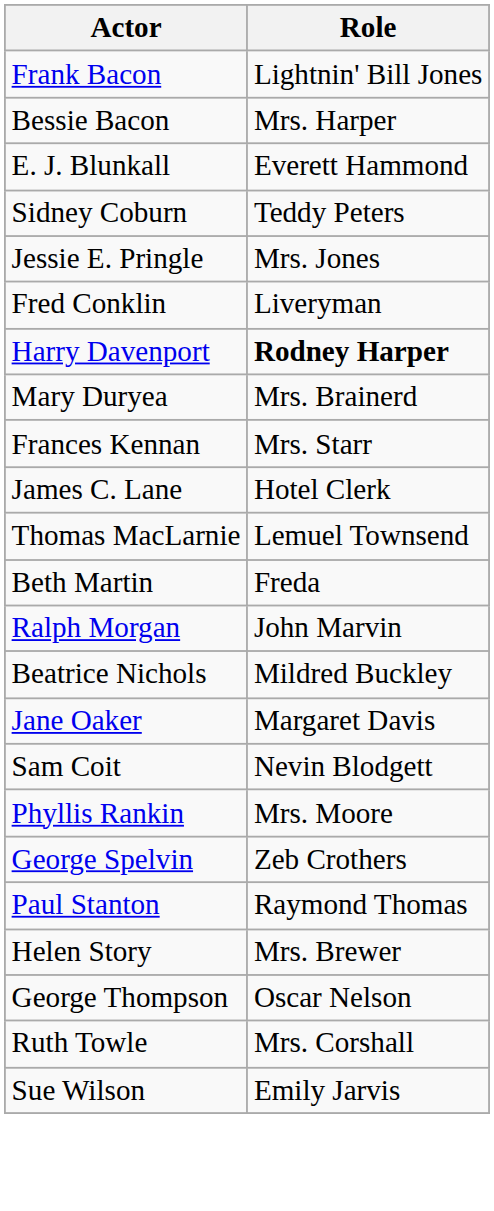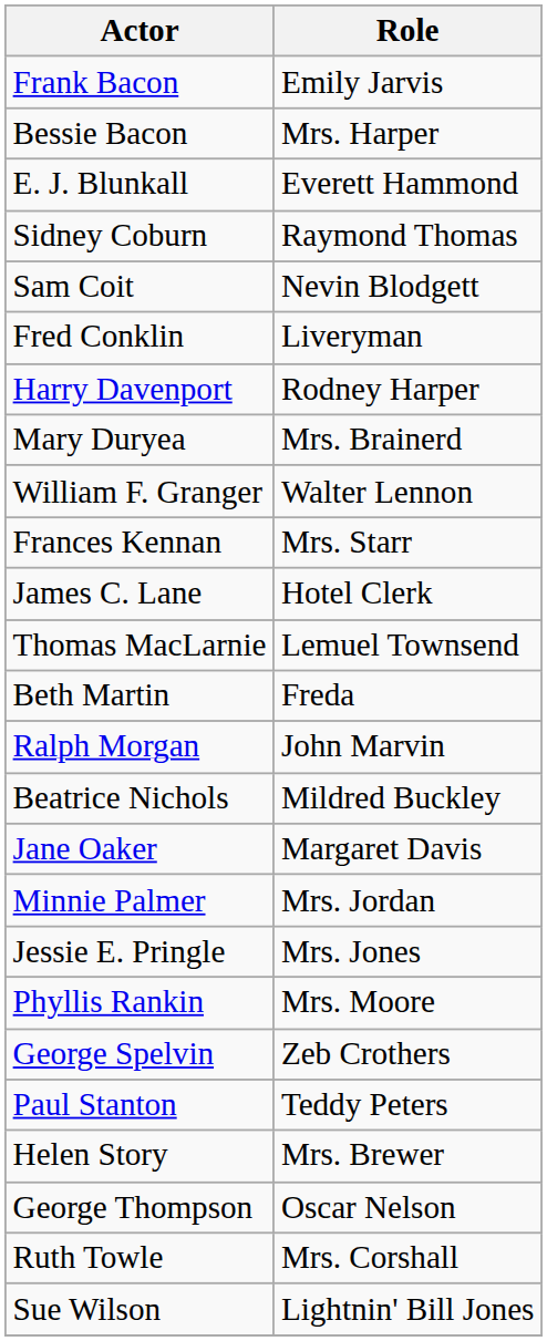 <table class="wikitable">
 <tr>
 <th>Actor</th>
 <th>Role</th>
 </tr>
 <tr>
 <td><a href='#'>Frank Bacon</a></td>
-<td>Lightnin' Bill Jones</td>
+<td>Emily Jarvis</td>
 </tr>
 <tr>
 <td>Bessie Bacon</td>
 <td>Mrs. Harper</td>
 </tr>
 <tr>
 <td>E. J. Blunkall</td>
 <td>Everett Hammond</td>
 </tr>
 <tr>
 <td>Sidney Coburn</td>
-<td>Teddy Peters</td>
+<td>Raymond Thomas</td>
 </tr>
 <tr>
-<td>Jessie E. Pringle</td>
-<td>Mrs. Jones</td>
+<td>Sam Coit</td>
+<td>Nevin Blodgett</td>
 </tr>
 <tr>
 <td>Fred Conklin</td>
 <td>Liveryman</td>
 </tr>
 <tr>
 <td><a href='#'>Harry Davenport</a></td>
-<td><strong>Rodney Harper</strong></td>
+<td>Rodney Harper</td>
 </tr>
 <tr>
 <td>Mary Duryea</td>
 <td>Mrs. Brainerd</td>
+</tr>
+<tr>
+<td>William F. Granger</td>
+<td>Walter Lennon</td>
 </tr>
 <tr>
 <td>Frances Kennan</td>
 <td>Mrs. Starr</td>
 </tr>
 <tr>
 <td>James C. Lane</td>
 <td>Hotel Clerk</td>
 </tr>
 <tr>
 <td>Thomas MacLarnie</td>
 <td>Lemuel Townsend</td>
 </tr>
 <tr>
 <td>Beth Martin</td>
 <td>Freda</td>
 </tr>
 <tr>
 <td><a href='#'>Ralph Morgan</a></td>
 <td>John Marvin</td>
 </tr>
 <tr>
 <td>Beatrice Nichols</td>
 <td>Mildred Buckley</td>
 </tr>
 <tr>
 <td><a href='#'>Jane Oaker</a></td>
 <td>Margaret Davis</td>
 </tr>
 <tr>
-<td>Sam Coit</td>
-<td>Nevin Blodgett</td>
+<td><a href='#'>Minnie Palmer</a></td>
+<td>Mrs. Jordan</td>
+</tr>
+<tr>
+<td>Jessie E. Pringle</td>
+<td>Mrs. Jones</td>
 </tr>
 <tr>
 <td><a href='#'>Phyllis Rankin</a></td>
 <td>Mrs. Moore</td>
 </tr>
 <tr>
 <td><a href='#'>George Spelvin</a></td>
 <td>Zeb Crothers</td>
 </tr>
 <tr>
 <td><a href='#'>Paul Stanton</a></td>
-<td>Raymond Thomas</td>
+<td>Teddy Peters</td>
 </tr>
 <tr>
 <td>Helen Story</td>
 <td>Mrs. Brewer</td>
 </tr>
 <tr>
 <td>George Thompson</td>
 <td>Oscar Nelson</td>
 </tr>
 <tr>
 <td>Ruth Towle</td>
 <td>Mrs. Corshall</td>
 </tr>
 <tr>
 <td>Sue Wilson</td>
-<td>Emily Jarvis</td>
+<td>Lightnin' Bill Jones</td>
 </tr>
 <tr>
 </tr>
 </table>
